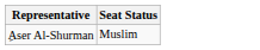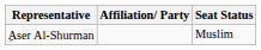 <table class="wikitable">
 <tr>
 <th>Representative</th>
+<th>Affiliation/ Party</th>
 <th>Seat Status</th>
 </tr>
 <tr>
 <td>ِAser Al-Shurman</td>
+<td></td>
 <td>Muslim</td>
 </tr>
 </table>
